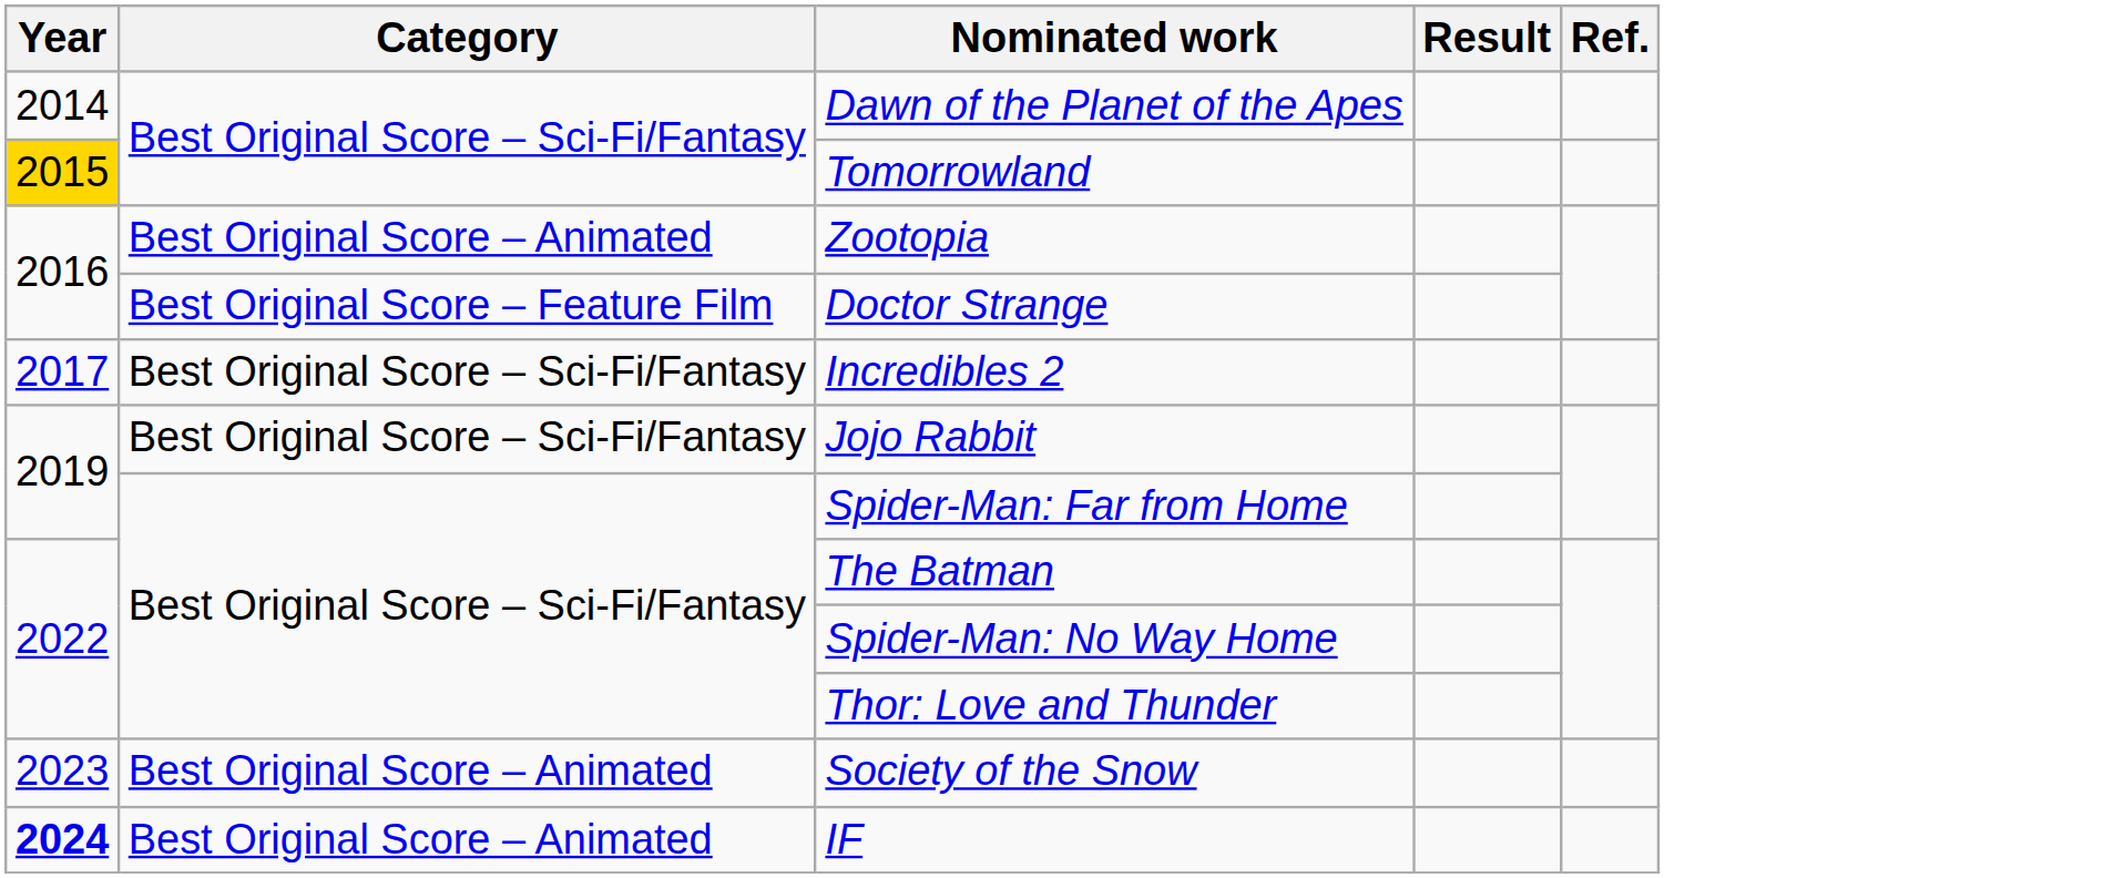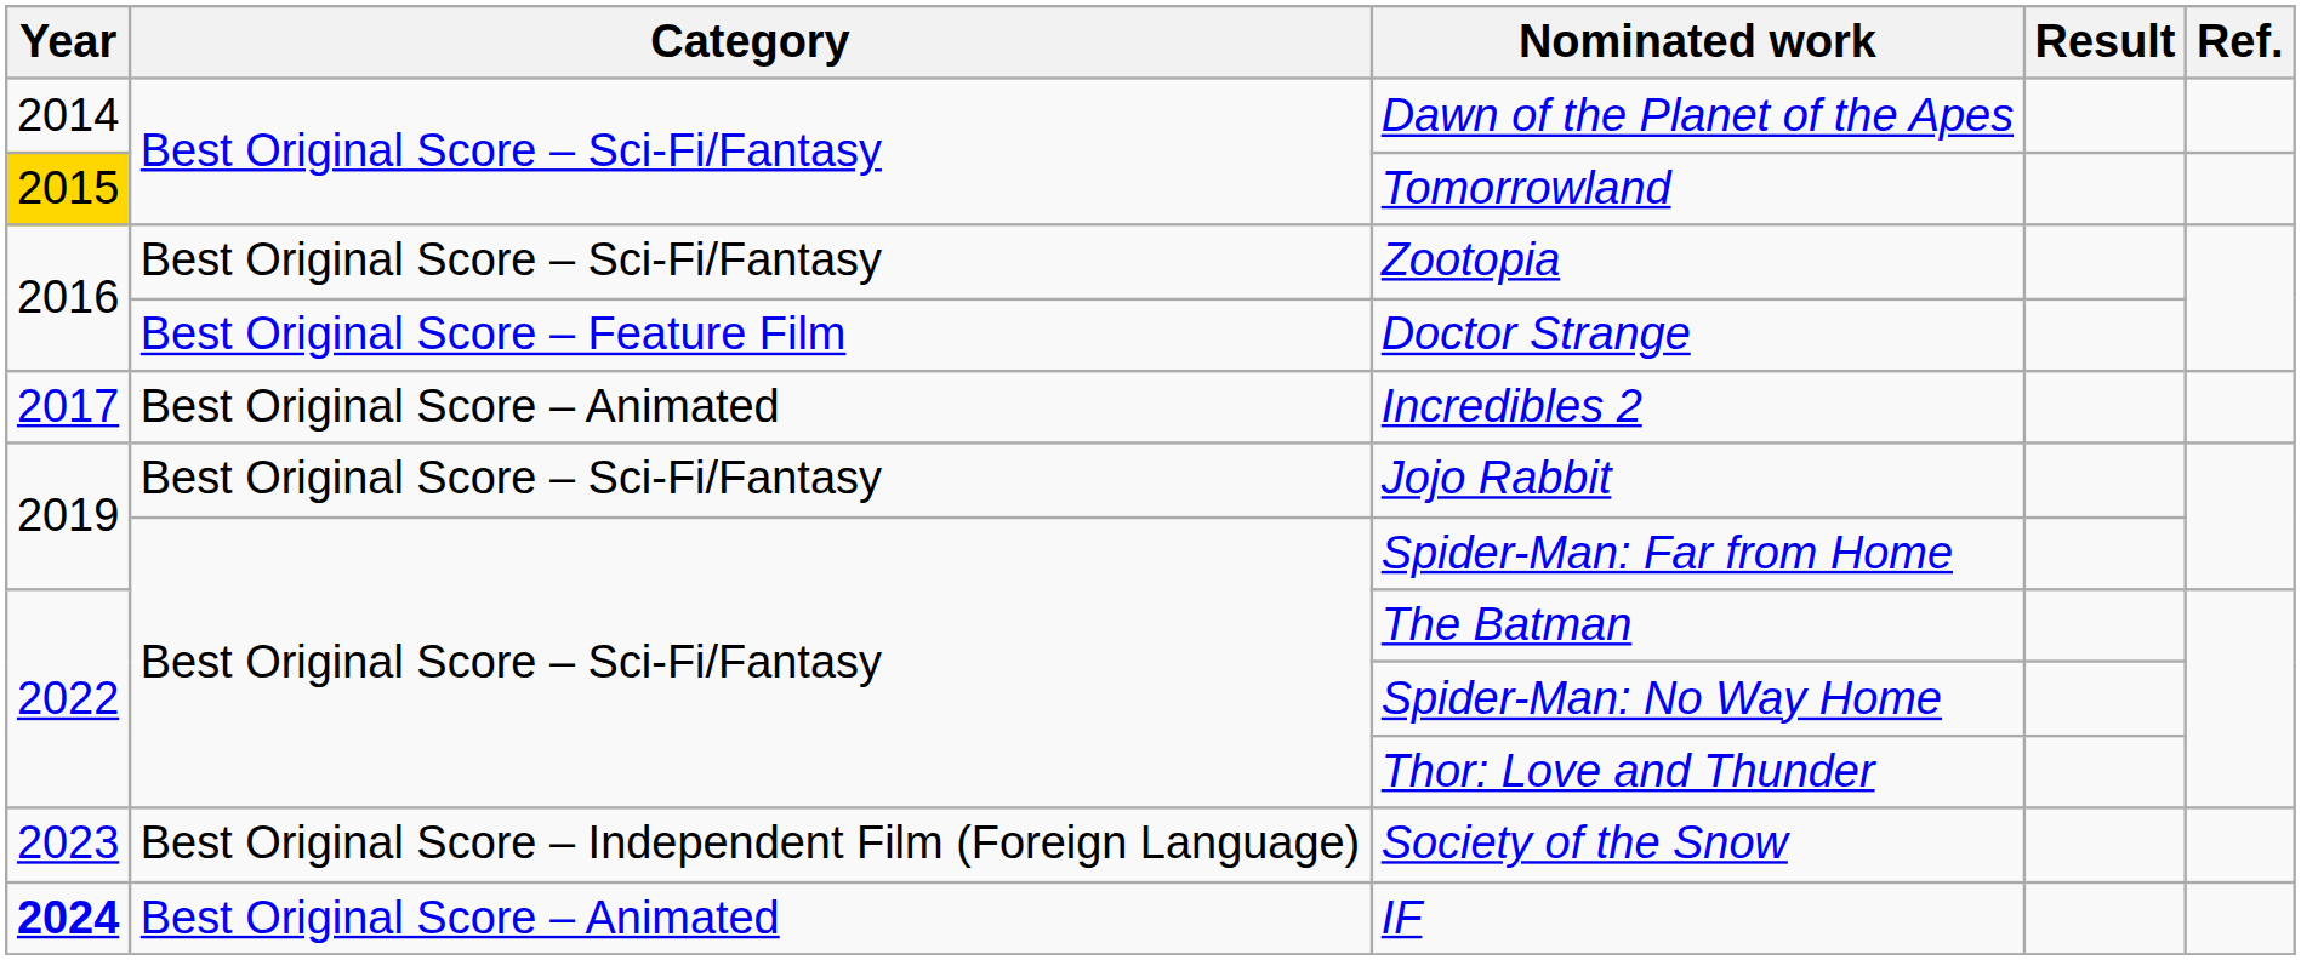 <table class="wikitable">
 <tr>
 <th>Year</th>
 <th>Category</th>
 <th>Nominated work</th>
 <th>Result</th>
 <th>Ref.</th>
 </tr>
 <tr>
 <td>2014</td>
 <td rowspan="2"><a href='#'>Best Original Score – Sci-Fi/Fantasy</a></td>
 <td><em><a href='#'>Dawn of the Planet of the Apes</a></em></td>
 <td></td>
 <td align="center"></td>
 </tr>
 <tr>
 <td style="background: gold;">2015</td>
 <td><em><a href='#'>Tomorrowland</a></em></td>
 <td></td>
 <td align="center"></td>
 </tr>
 <tr>
 <td rowspan="2">2016</td>
-<td><a href='#'>Best Original Score – Animated</a></td>
+<td>Best Original Score – Sci-Fi/Fantasy</td>
 <td><em><a href='#'>Zootopia</a></em></td>
 <td></td>
 <td align="center" rowspan="2"></td>
 </tr>
 <tr>
 <td><a href='#'>Best Original Score – Feature Film</a></td>
 <td><em><a href='#'>Doctor Strange</a></em></td>
 <td></td>
 </tr>
 <tr>
 <td><a href='#'>2017</a></td>
-<td>Best Original Score – Sci-Fi/Fantasy</td>
+<td>Best Original Score – Animated</td>
 <td><em><a href='#'>Incredibles 2</a></em></td>
 <td></td>
 <td align="center"></td>
 </tr>
 <tr>
 <td rowspan="2">2019</td>
 <td>Best Original Score – Sci-Fi/Fantasy</td>
 <td><em><a href='#'>Jojo Rabbit</a></em></td>
 <td></td>
 <td align="center" rowspan="2"></td>
 </tr>
 <tr>
 <td rowspan="4">Best Original Score – Sci-Fi/Fantasy</td>
 <td><em><a href='#'>Spider-Man: Far from Home</a></em></td>
 <td></td>
 </tr>
 <tr>
 <td rowspan="3"><a href='#'>2022</a></td>
 <td><em><a href='#'>The Batman</a></em></td>
 <td></td>
 <td align="center" rowspan="3"></td>
 </tr>
 <tr>
 <td><em><a href='#'>Spider-Man: No Way Home</a></em></td>
 <td></td>
 </tr>
 <tr>
 <td><em><a href='#'>Thor: Love and Thunder</a></em></td>
 <td></td>
 </tr>
 <tr>
 <td><a href='#'>2023</a></td>
-<td><a href='#'>Best Original Score – Animated</a></td>
+<td>Best Original Score – Independent Film (Foreign Language)</td>
 <td><em><a href='#'>Society of the Snow</a></em></td>
 <td></td>
 <td align="center"></td>
 </tr>
 <tr>
 <td><strong><a href='#'>2024</a></strong></td>
 <td><a href='#'>Best Original Score – Animated</a></td>
 <td><em><a href='#'>IF</a></em></td>
 <td></td>
 <td align="center"></td>
 </tr>
 </table>
